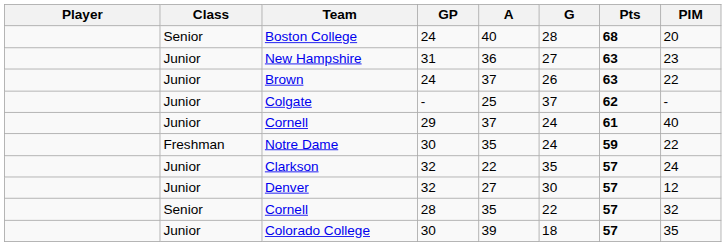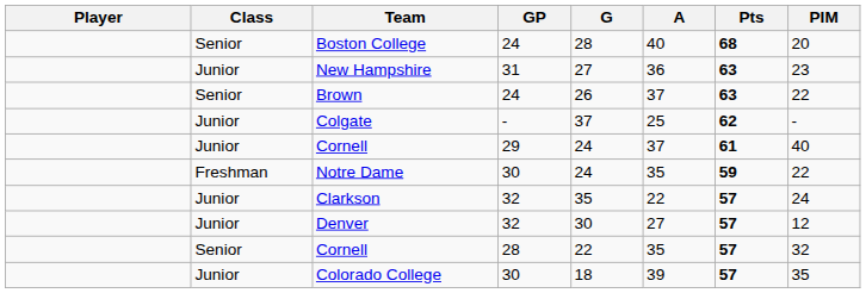 <table class="wikitable sortable">
 <tr>
 <th style="width: 11em;">Player</th>
 <th style="width: 7em;">Class</th>
 <th style="width: 11em;">Team</th>
 <th style="width: 4em;">GP</th>
+<th style="width: 4em;">G</th>
 <th style="width: 4em;">A</th>
-<th style="width: 4em;">G</th>
 <th style="width: 4em;">Pts</th>
 <th style="width: 4em;">PIM</th>
 </tr>
 <tr>
 <td></td>
 <td>Senior</td>
 <td><a href='#'>Boston College</a></td>
 <td>24</td>
+<td>28</td>
 <td>40</td>
-<td>28</td>
 <td><strong>68</strong></td>
 <td>20</td>
 </tr>
 <tr>
 <td></td>
 <td>Junior</td>
 <td><a href='#'>New Hampshire</a></td>
 <td>31</td>
+<td>27</td>
 <td>36</td>
-<td>27</td>
 <td><strong>63</strong></td>
 <td>23</td>
 </tr>
 <tr>
 <td></td>
-<td>Junior</td>
+<td>Senior</td>
 <td><a href='#'>Brown</a></td>
 <td>24</td>
+<td>26</td>
 <td>37</td>
-<td>26</td>
 <td><strong>63</strong></td>
 <td>22</td>
 </tr>
 <tr>
 <td></td>
 <td>Junior</td>
 <td><a href='#'>Colgate</a></td>
 <td>-</td>
+<td>37</td>
 <td>25</td>
-<td>37</td>
 <td><strong>62</strong></td>
 <td>-</td>
 </tr>
 <tr>
 <td></td>
 <td>Junior</td>
 <td><a href='#'>Cornell</a></td>
 <td>29</td>
+<td>24</td>
 <td>37</td>
-<td>24</td>
 <td><strong>61</strong></td>
 <td>40</td>
 </tr>
 <tr>
 <td></td>
 <td>Freshman</td>
 <td><a href='#'>Notre Dame</a></td>
 <td>30</td>
+<td>24</td>
 <td>35</td>
-<td>24</td>
 <td><strong>59</strong></td>
 <td>22</td>
 </tr>
 <tr>
 <td></td>
 <td>Junior</td>
 <td><a href='#'>Clarkson</a></td>
 <td>32</td>
+<td>35</td>
 <td>22</td>
-<td>35</td>
 <td><strong>57</strong></td>
 <td>24</td>
 </tr>
 <tr>
 <td></td>
 <td>Junior</td>
 <td><a href='#'>Denver</a></td>
 <td>32</td>
+<td>30</td>
 <td>27</td>
-<td>30</td>
 <td><strong>57</strong></td>
 <td>12</td>
 </tr>
 <tr>
 <td></td>
 <td>Senior</td>
 <td><a href='#'>Cornell</a></td>
 <td>28</td>
+<td>22</td>
 <td>35</td>
-<td>22</td>
 <td><strong>57</strong></td>
 <td>32</td>
 </tr>
 <tr>
 <td></td>
 <td>Junior</td>
 <td><a href='#'>Colorado College</a></td>
 <td>30</td>
+<td>18</td>
 <td>39</td>
-<td>18</td>
 <td><strong>57</strong></td>
 <td>35</td>
 </tr>
 </table>
